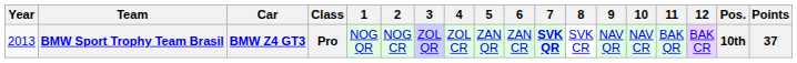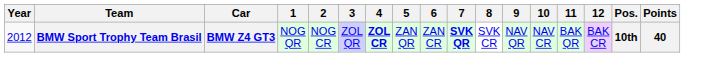 <table class="wikitable" border="1" style="text-align:center; font-size:90%;">
 <tr>
 <th>Year</th>
 <th>Team</th>
 <th>Car</th>
-<th>Class</th>
 <th>1</th>
 <th>2</th>
 <th>3</th>
 <th>4</th>
 <th>5</th>
 <th>6</th>
 <th>7</th>
 <th>8</th>
 <th>9</th>
 <th>10</th>
 <th>11</th>
 <th>12</th>
 <th>Pos.</th>
 <th>Points</th>
 </tr>
 <tr>
-<td><a href='#'>2013</a></td>
+<td><a href='#'>2012</a></td>
 <th><a href='#'>BMW Sport Trophy Team Brasil</a></th>
 <th><a href='#'>BMW Z4 GT3</a></th>
-<th>Pro</th>
 <td style="background:#DFFFDF;"><a href='#'>NOG<br>QR</a><br></td>
 <td style="background:#DFFFDF;"><a href='#'>NOG<br>CR</a><br></td>
 <td style="background:#CFCFFF;"><a href='#'>ZOL<br>QR</a><br></td>
-<td style="background:#DFFFDF;"><a href='#'>ZOL<br>CR</a><br></td>
+<td style="background:#DFFFDF;"><strong><a href='#'>ZOL<br>CR</a><br></strong></td>
 <td style="background:#DFFFDF;"><a href='#'>ZAN<br>QR</a><br></td>
 <td style="background:#DFFFDF;"><a href='#'>ZAN<br>CR</a><br></td>
 <td style="background:#DFFFDF;"><strong><a href='#'>SVK<br>QR</a><br></strong></td>
 <td style="background:#FFFFFF;"><a href='#'>SVK<br>CR</a><br></td>
 <td style="background:#DFFFDF;"><a href='#'>NAV<br>QR</a><br></td>
 <td style="background:#DFFFDF;"><a href='#'>NAV<br>CR</a><br></td>
 <td style="background:#DFFFDF;"><a href='#'>BAK<br>QR</a><br></td>
 <td style="background:#EFCFFF;"><a href='#'>BAK<br>CR</a><br></td>
 <th>10th</th>
-<th>37</th>
+<th>40</th>
 </tr>
 </table>
